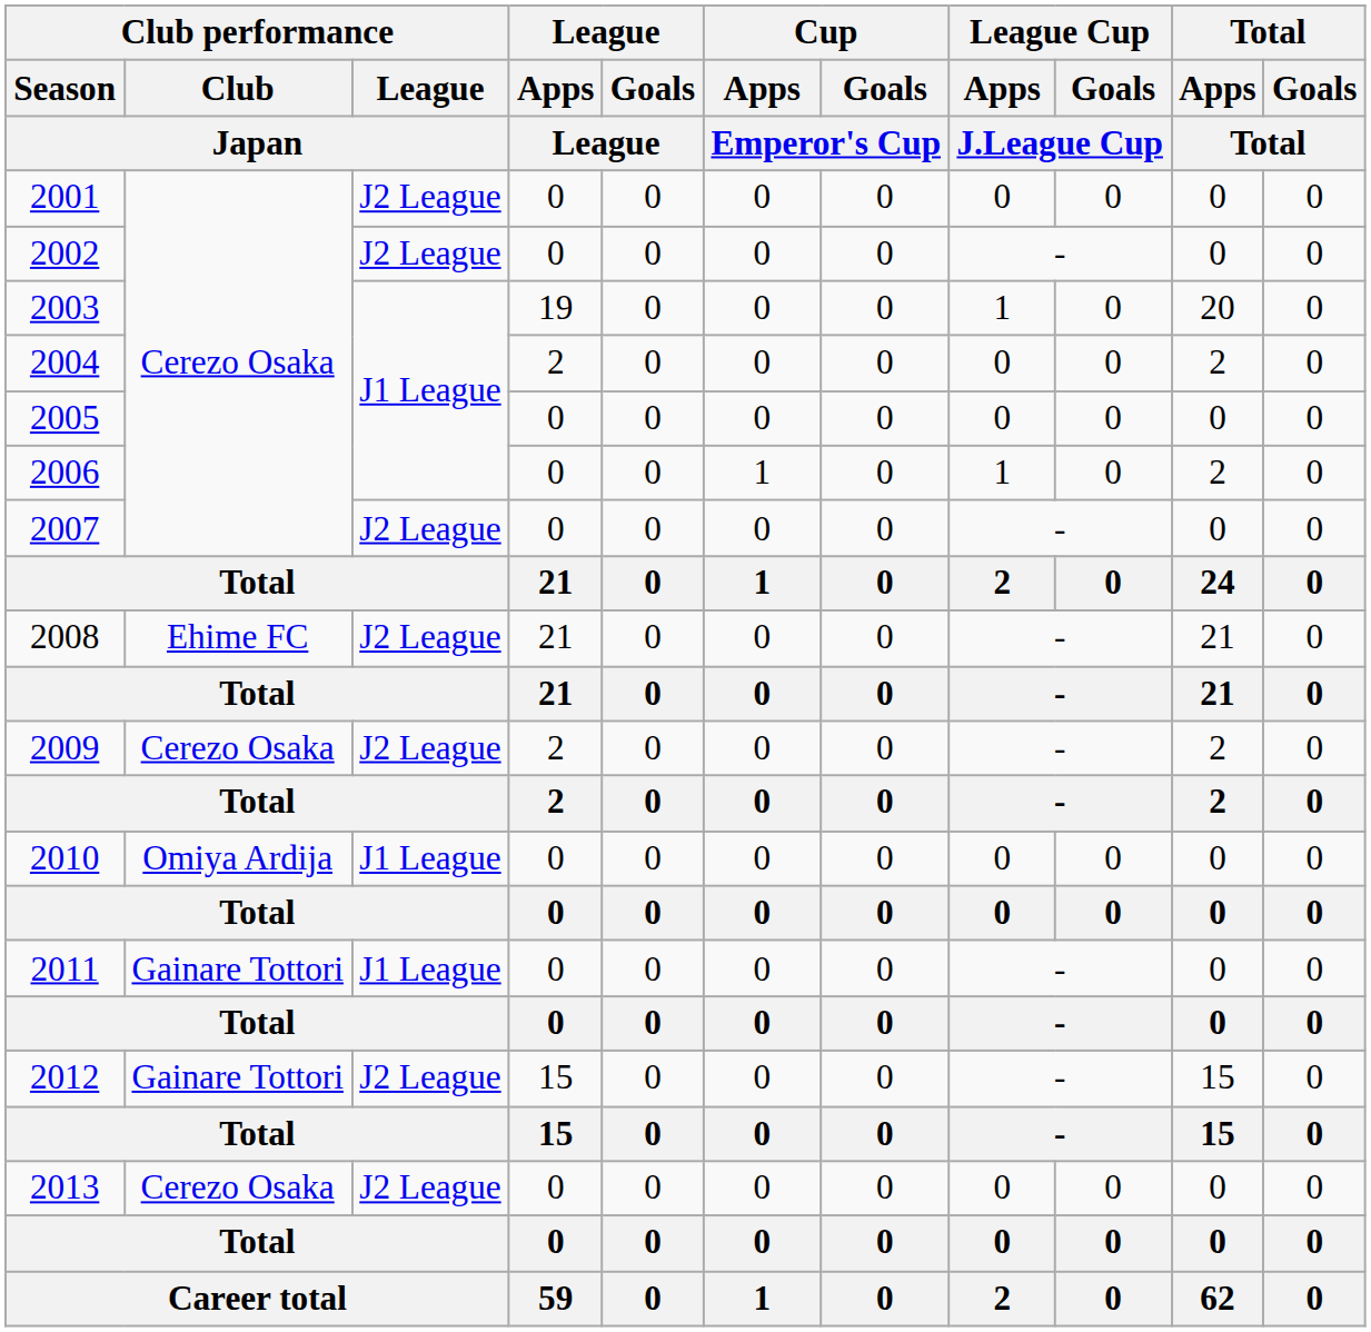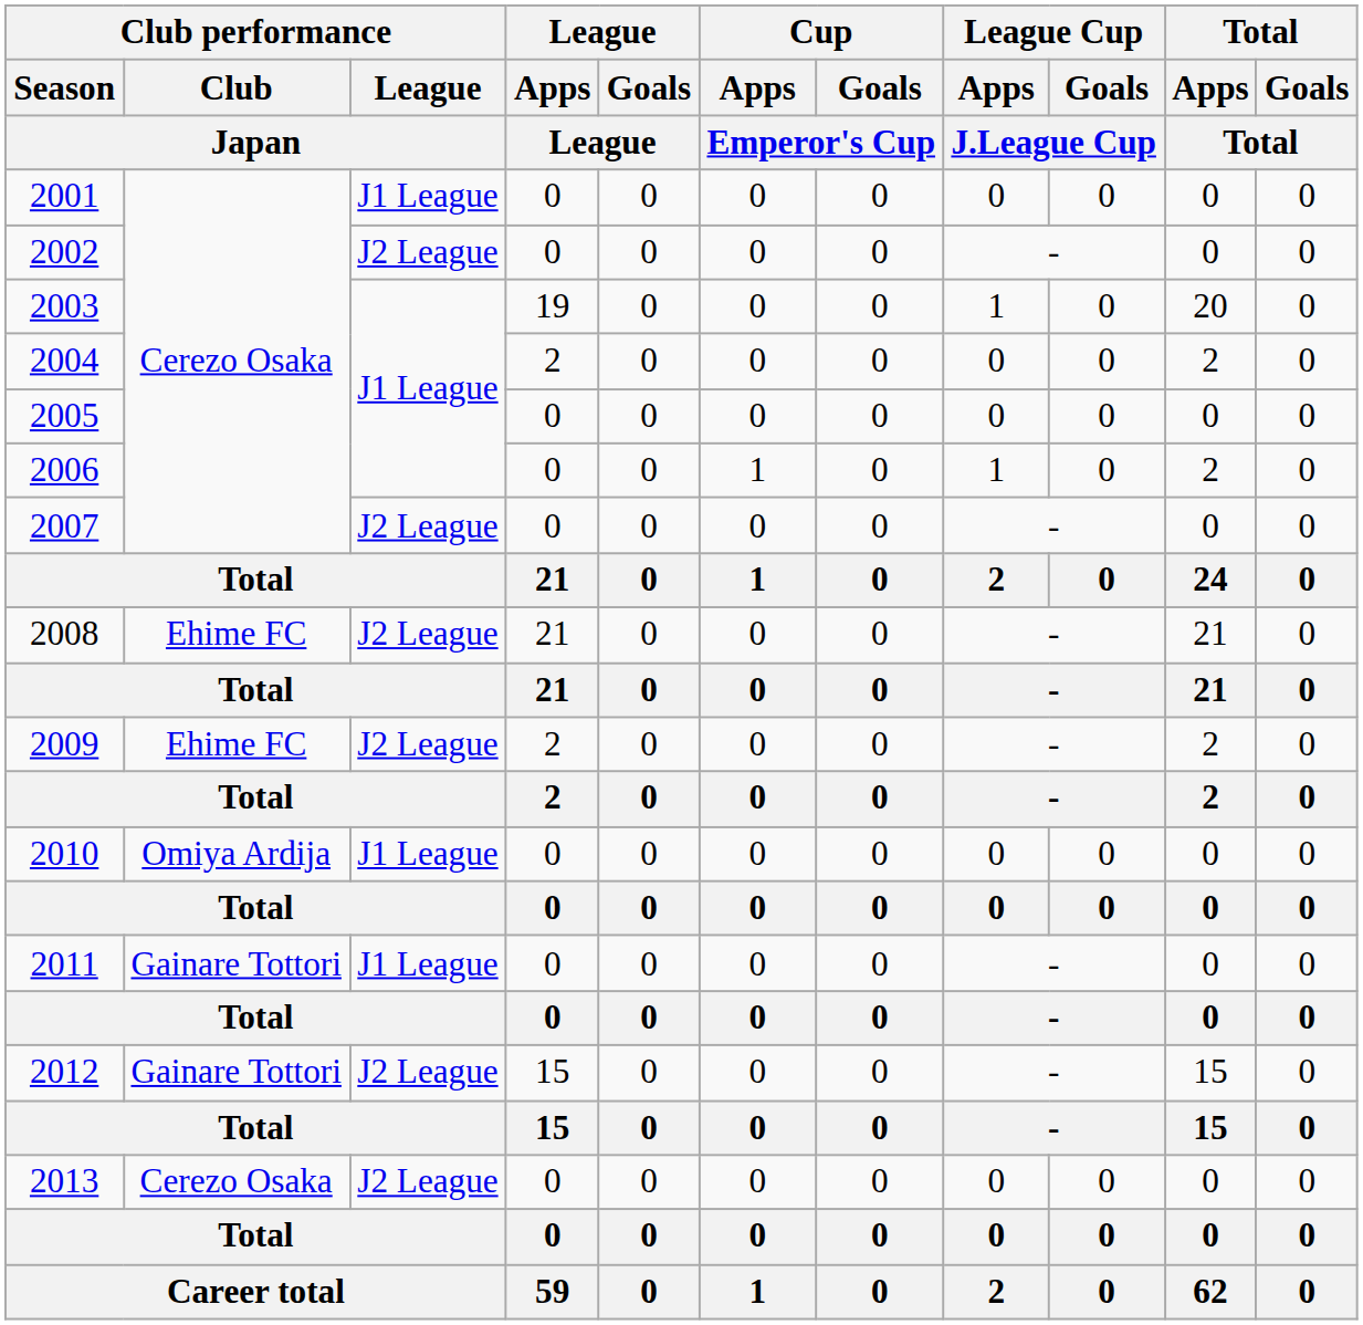 <table class="wikitable" style="text-align:center">
 <tr>
 <th colspan=3>Club performance</th>
 <th colspan=2>League</th>
 <th colspan=2>Cup</th>
 <th colspan=2>League Cup</th>
 <th colspan=2>Total</th>
 </tr>
 <tr>
 <th>Season</th>
 <th>Club</th>
 <th>League</th>
 <th>Apps</th>
 <th>Goals</th>
 <th>Apps</th>
 <th>Goals</th>
 <th>Apps</th>
 <th>Goals</th>
 <th>Apps</th>
 <th>Goals</th>
 </tr>
 <tr>
 <th colspan=3>Japan</th>
 <th colspan=2>League</th>
 <th colspan=2><a href='#'>Emperor's Cup</a></th>
 <th colspan=2><a href='#'>J.League Cup</a></th>
 <th colspan=2>Total</th>
 </tr>
 <tr>
 <td><a href='#'>2001</a></td>
 <td rowspan="7"><a href='#'>Cerezo Osaka</a></td>
-<td><a href='#'>J2 League</a></td>
+<td><a href='#'>J1 League</a></td>
 <td>0</td>
 <td>0</td>
 <td>0</td>
 <td>0</td>
 <td>0</td>
 <td>0</td>
 <td>0</td>
 <td>0</td>
 </tr>
 <tr>
 <td><a href='#'>2002</a></td>
 <td><a href='#'>J2 League</a></td>
 <td>0</td>
 <td>0</td>
 <td>0</td>
 <td>0</td>
 <td colspan="2">-</td>
 <td>0</td>
 <td>0</td>
 </tr>
 <tr>
 <td><a href='#'>2003</a></td>
 <td rowspan="4"><a href='#'>J1 League</a></td>
 <td>19</td>
 <td>0</td>
 <td>0</td>
 <td>0</td>
 <td>1</td>
 <td>0</td>
 <td>20</td>
 <td>0</td>
 </tr>
 <tr>
 <td><a href='#'>2004</a></td>
 <td>2</td>
 <td>0</td>
 <td>0</td>
 <td>0</td>
 <td>0</td>
 <td>0</td>
 <td>2</td>
 <td>0</td>
 </tr>
 <tr>
 <td><a href='#'>2005</a></td>
 <td>0</td>
 <td>0</td>
 <td>0</td>
 <td>0</td>
 <td>0</td>
 <td>0</td>
 <td>0</td>
 <td>0</td>
 </tr>
 <tr>
 <td><a href='#'>2006</a></td>
 <td>0</td>
 <td>0</td>
 <td>1</td>
 <td>0</td>
 <td>1</td>
 <td>0</td>
 <td>2</td>
 <td>0</td>
 </tr>
 <tr>
 <td><a href='#'>2007</a></td>
 <td><a href='#'>J2 League</a></td>
 <td>0</td>
 <td>0</td>
 <td>0</td>
 <td>0</td>
 <td colspan="2">-</td>
 <td>0</td>
 <td>0</td>
 </tr>
 <tr>
 <th colspan="3">Total</th>
 <th>21</th>
 <th>0</th>
 <th>1</th>
 <th>0</th>
 <th>2</th>
 <th>0</th>
 <th>24</th>
 <th>0</th>
 </tr>
 <tr>
 <td>2008</td>
 <td><a href='#'>Ehime FC</a></td>
 <td><a href='#'>J2 League</a></td>
 <td>21</td>
 <td>0</td>
 <td>0</td>
 <td>0</td>
 <td colspan="2">-</td>
 <td>21</td>
 <td>0</td>
 </tr>
 <tr>
 <th colspan="3">Total</th>
 <th>21</th>
 <th>0</th>
 <th>0</th>
 <th>0</th>
 <th colspan="2">-</th>
 <th>21</th>
 <th>0</th>
 </tr>
 <tr>
 <td><a href='#'>2009</a></td>
-<td><a href='#'>Cerezo Osaka</a></td>
+<td><a href='#'>Ehime FC</a></td>
 <td><a href='#'>J2 League</a></td>
 <td>2</td>
 <td>0</td>
 <td>0</td>
 <td>0</td>
 <td colspan="2">-</td>
 <td>2</td>
 <td>0</td>
 </tr>
 <tr>
 <th colspan="3">Total</th>
 <th>2</th>
 <th>0</th>
 <th>0</th>
 <th>0</th>
 <th colspan="2">-</th>
 <th>2</th>
 <th>0</th>
 </tr>
 <tr>
 <td><a href='#'>2010</a></td>
 <td><a href='#'>Omiya Ardija</a></td>
 <td><a href='#'>J1 League</a></td>
 <td>0</td>
 <td>0</td>
 <td>0</td>
 <td>0</td>
 <td>0</td>
 <td>0</td>
 <td>0</td>
 <td>0</td>
 </tr>
 <tr>
 <th colspan="3">Total</th>
 <th>0</th>
 <th>0</th>
 <th>0</th>
 <th>0</th>
 <th>0</th>
 <th>0</th>
 <th>0</th>
 <th>0</th>
 </tr>
 <tr>
 <td><a href='#'>2011</a></td>
 <td><a href='#'>Gainare Tottori</a></td>
 <td><a href='#'>J1 League</a></td>
 <td>0</td>
 <td>0</td>
 <td>0</td>
 <td>0</td>
 <td colspan="2">-</td>
 <td>0</td>
 <td>0</td>
 </tr>
 <tr>
 <th colspan="3">Total</th>
 <th>0</th>
 <th>0</th>
 <th>0</th>
 <th>0</th>
 <th colspan="2">-</th>
 <th>0</th>
 <th>0</th>
 </tr>
 <tr>
 <td><a href='#'>2012</a></td>
 <td><a href='#'>Gainare Tottori</a></td>
 <td><a href='#'>J2 League</a></td>
 <td>15</td>
 <td>0</td>
 <td>0</td>
 <td>0</td>
 <td colspan="2">-</td>
 <td>15</td>
 <td>0</td>
 </tr>
 <tr>
 <th colspan="3">Total</th>
 <th>15</th>
 <th>0</th>
 <th>0</th>
 <th>0</th>
 <th colspan="2">-</th>
 <th>15</th>
 <th>0</th>
 </tr>
 <tr>
 <td><a href='#'>2013</a></td>
 <td><a href='#'>Cerezo Osaka</a></td>
 <td><a href='#'>J2 League</a></td>
 <td>0</td>
 <td>0</td>
 <td>0</td>
 <td>0</td>
 <td>0</td>
 <td>0</td>
 <td>0</td>
 <td>0</td>
 </tr>
 <tr>
 <th colspan="3">Total</th>
 <th>0</th>
 <th>0</th>
 <th>0</th>
 <th>0</th>
 <th>0</th>
 <th>0</th>
 <th>0</th>
 <th>0</th>
 </tr>
 <tr>
 <th colspan=3>Career total</th>
 <th>59</th>
 <th>0</th>
 <th>1</th>
 <th>0</th>
 <th>2</th>
 <th>0</th>
 <th>62</th>
 <th>0</th>
 </tr>
 </table>
